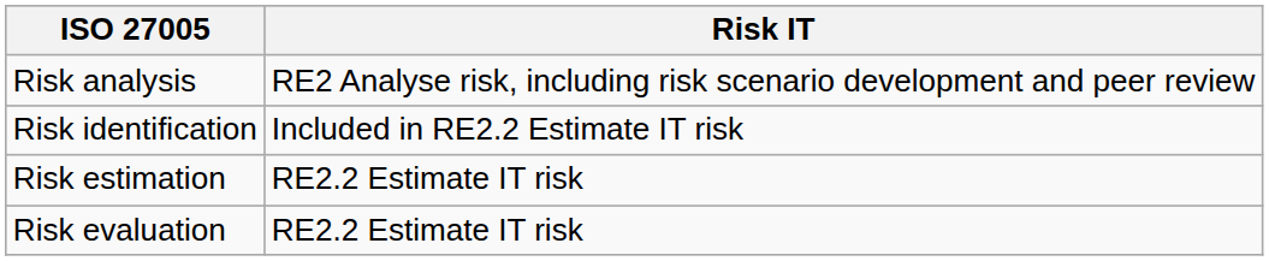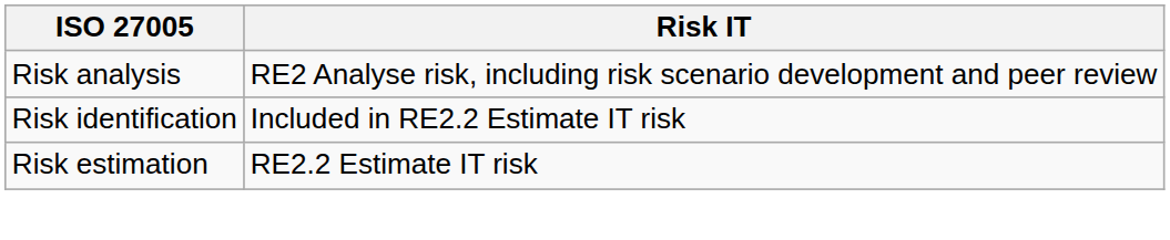 <table class="wikitable">
 <tr>
 <th>ISO 27005</th>
 <th>Risk IT</th>
 </tr>
 <tr>
 <td>Risk analysis</td>
 <td>RE2 Analyse risk, including risk scenario development and peer review</td>
 </tr>
 <tr>
 <td>Risk identification</td>
 <td>Included in RE2.2 Estimate IT risk</td>
 </tr>
 <tr>
 <td>Risk estimation</td>
 <td>RE2.2 Estimate IT risk</td>
 </tr>
-<tr>
-<td>Risk evaluation</td>
-<td>RE2.2 Estimate IT risk</td>
-</tr>
 </table>
